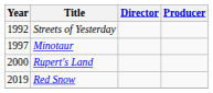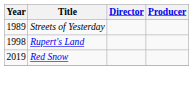 <table class="wikitable">
 <tr>
 <th>Year</th>
 <th>Title</th>
 <th><a href='#'>Director</a></th>
 <th><a href='#'>Producer</a></th>
 </tr>
 <tr>
-<td>1992</td>
+<td>1989</td>
 <td><em>Streets of Yesterday</em></td>
 <td></td>
 <td></td>
 </tr>
 <tr>
-<td>1997</td>
-<td><em><a href='#'>Minotaur</a></em></td>
-<td></td>
-<td></td>
-</tr>
-<tr>
-<td>2000</td>
+<td>1998</td>
 <td><em><a href='#'>Rupert's Land</a></em></td>
 <td></td>
 <td></td>
 </tr>
 <tr>
 <td>2019</td>
 <td><em><a href='#'>Red Snow</a></em></td>
 <td></td>
 <td></td>
 </tr>
 <tr>
 </tr>
 </table>
